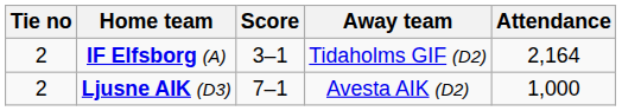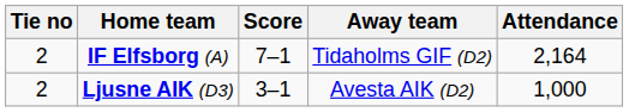 <table class="wikitable" style="text-align:center">
 <tr>
 <th style= width="40px">Tie no</th>
 <th style= width="150px">Home team</th>
 <th style= width="60px">Score</th>
 <th style= width="150px">Away team</th>
 <th style= width="30px">Attendance</th>
 </tr>
 <tr>
 <td>2</td>
 <td><strong><a href='#'>IF Elfsborg</a></strong> <em><small>(A)</small></em></td>
-<td>3–1</td>
+<td>7–1</td>
 <td><a href='#'>Tidaholms GIF</a> <em><small>(D2)</small></em></td>
 <td>2,164</td>
 </tr>
 <tr>
 <td>2</td>
 <td><strong><a href='#'>Ljusne AIK</a></strong> <em><small>(D3)</small></em></td>
-<td>7–1</td>
+<td>3–1</td>
 <td><a href='#'>Avesta AIK</a> <em><small>(D2)</small></em></td>
 <td>1,000</td>
 </tr>
 </table>
